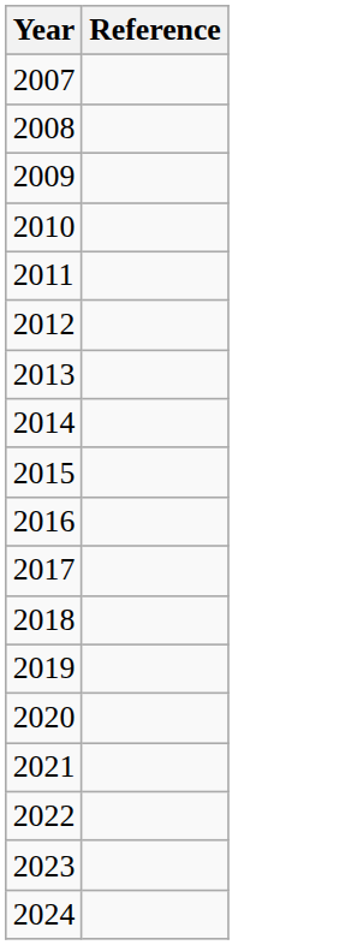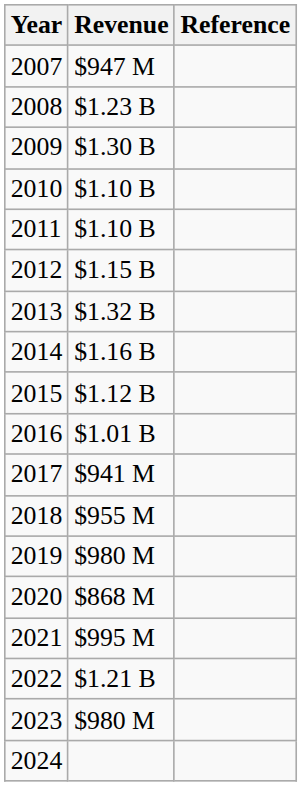 <table class="wikitable sortable">
 <tr>
 <th>Year</th>
+<th>Revenue</th>
 <th>Reference</th>
 </tr>
 <tr>
 <td>2007</td>
+<td>$947 M</td>
 <td></td>
 </tr>
 <tr>
 <td>2008</td>
+<td>$1.23 B</td>
 <td></td>
 </tr>
 <tr>
 <td>2009</td>
+<td>$1.30 B</td>
 <td></td>
 </tr>
 <tr>
 <td>2010</td>
+<td>$1.10 B</td>
 <td></td>
 </tr>
 <tr>
 <td>2011</td>
+<td>$1.10 B</td>
 <td></td>
 </tr>
 <tr>
 <td>2012</td>
+<td>$1.15 B</td>
 <td></td>
 </tr>
 <tr>
 <td>2013</td>
+<td>$1.32 B</td>
 <td></td>
 </tr>
 <tr>
 <td>2014</td>
+<td>$1.16 B</td>
 <td></td>
 </tr>
 <tr>
 <td>2015</td>
+<td>$1.12 B</td>
 <td></td>
 </tr>
 <tr>
 <td>2016</td>
+<td>$1.01 B</td>
 <td></td>
 </tr>
 <tr>
 <td>2017</td>
+<td>$941 M</td>
 <td></td>
 </tr>
 <tr>
 <td>2018</td>
+<td>$955 M</td>
 <td></td>
 </tr>
 <tr>
 <td>2019</td>
+<td>$980 M</td>
 <td></td>
 </tr>
 <tr>
 <td>2020</td>
+<td>$868 M</td>
 <td></td>
 </tr>
 <tr>
 <td>2021</td>
+<td>$995 M</td>
 <td></td>
 </tr>
 <tr>
 <td>2022</td>
+<td>$1.21 B</td>
 <td></td>
 </tr>
 <tr>
 <td>2023</td>
+<td>$980 M</td>
 <td></td>
 </tr>
 <tr>
 <td>2024</td>
 <td></td>
+<td></td>
 </tr>
 </table>
